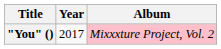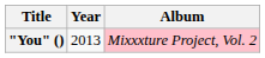 <table class="wikitable plainrowheaders" style="text-align:center">
 <tr>
 <th scope="col">Title</th>
 <th scope="col">Year</th>
 <th scope="col">Album</th>
 </tr>
 <tr>
 <th scope="row">"You" ()</th>
-<td>2017</td>
+<td>2013</td>
 <td style="background: pink;"><em>Mixxxture Project, Vol. 2</em></td>
 </tr>
 </table>
